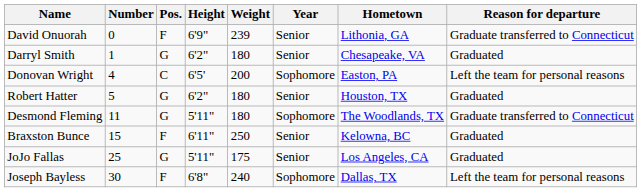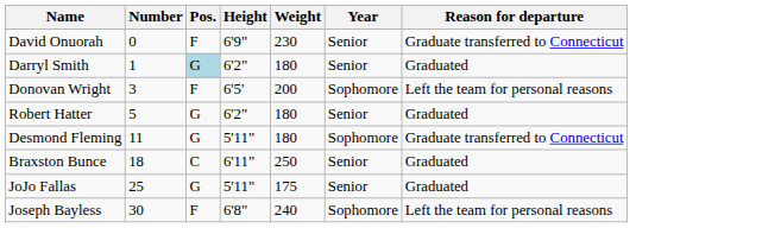 <table class="wikitable sortable" border="1">
 <tr>
 <th>Name</th>
 <th>Number</th>
 <th>Pos.</th>
 <th>Height</th>
 <th>Weight</th>
 <th>Year</th>
-<th>Hometown</th>
 <th class="unsortable">Reason for departure</th>
 </tr>
 <tr>
 <td>David Onuorah</td>
 <td>0</td>
 <td>F</td>
 <td>6'9"</td>
-<td>239</td>
+<td>230</td>
 <td>Senior</td>
-<td><a href='#'>Lithonia, GA</a></td>
 <td>Graduate transferred to <a href='#'>Connecticut</a></td>
 </tr>
 <tr>
 <td>Darryl Smith</td>
 <td>1</td>
-<td>G</td>
+<td style="background: lightblue;">G</td>
 <td>6'2"</td>
 <td>180</td>
 <td>Senior</td>
-<td><a href='#'>Chesapeake, VA</a></td>
 <td>Graduated</td>
 </tr>
 <tr>
 <td>Donovan Wright</td>
-<td>4</td>
-<td>C</td>
+<td>3</td>
+<td>F</td>
 <td>6'5'</td>
 <td>200</td>
 <td>Sophomore</td>
-<td><a href='#'>Easton, PA</a></td>
 <td>Left the team for personal reasons</td>
 </tr>
 <tr>
 <td>Robert Hatter</td>
 <td>5</td>
 <td>G</td>
 <td>6'2"</td>
 <td>180</td>
 <td>Senior</td>
-<td><a href='#'>Houston, TX</a></td>
 <td>Graduated</td>
 </tr>
 <tr>
 <td>Desmond Fleming</td>
 <td>11</td>
 <td>G</td>
 <td>5'11"</td>
 <td>180</td>
 <td>Sophomore</td>
-<td><a href='#'>The Woodlands, TX</a></td>
 <td>Graduate transferred to <a href='#'>Connecticut</a></td>
 </tr>
 <tr>
 <td>Braxston Bunce</td>
-<td>15</td>
-<td>F</td>
+<td>18</td>
+<td>C</td>
 <td>6'11"</td>
 <td>250</td>
 <td>Senior</td>
-<td><a href='#'>Kelowna, BC</a></td>
 <td>Graduated</td>
 </tr>
 <tr>
 <td>JoJo Fallas</td>
 <td>25</td>
 <td>G</td>
 <td>5'11"</td>
 <td>175</td>
 <td>Senior</td>
-<td><a href='#'>Los Angeles, CA</a></td>
 <td>Graduated</td>
 </tr>
 <tr>
 <td>Joseph Bayless</td>
 <td>30</td>
 <td>F</td>
 <td>6'8"</td>
 <td>240</td>
 <td>Sophomore</td>
-<td><a href='#'>Dallas, TX</a></td>
 <td>Left the team for personal reasons</td>
 </tr>
 </table>
